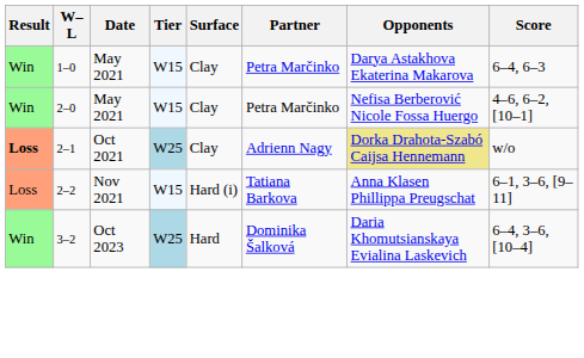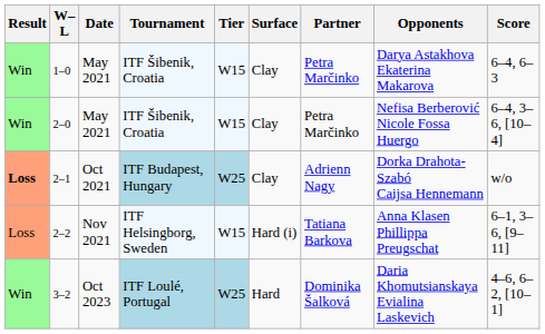 <table class="sortable wikitable">
 <tr>
 <th>Result</th>
 <th class="unsortable">W–L</th>
 <th>Date</th>
+<th>Tournament</th>
 <th>Tier</th>
 <th>Surface</th>
 <th>Partner</th>
 <th>Opponents</th>
 <th class="unsortable">Score</th>
 </tr>
 <tr>
 <td style="background:#98fb98;">Win</td>
 <td><small>1–0</small></td>
 <td>May 2021</td>
+<td style="background:#f0f8ff;">ITF Šibenik, Croatia</td>
 <td style="background:#f0f8ff;">W15</td>
 <td>Clay</td>
 <td> <a href='#'>Petra Marčinko</a></td>
 <td> <a href='#'>Darya Astakhova</a> <br>  <a href='#'>Ekaterina Makarova</a></td>
 <td>6–4, 6–3</td>
 </tr>
 <tr>
 <td style="background:#98fb98;">Win</td>
 <td><small>2–0</small></td>
 <td>May 2021</td>
+<td style="background:#f0f8ff;">ITF Šibenik, Croatia</td>
 <td style="background:#f0f8ff;">W15</td>
 <td>Clay</td>
 <td> Petra Marčinko</td>
 <td> <a href='#'>Nefisa Berberović</a> <br>  <a href='#'>Nicole Fossa Huergo</a></td>
-<td>4–6, 6–2, [10–1]</td>
+<td>6–4, 3–6, [10–4]</td>
 </tr>
 <tr>
 <td bgcolor=ffa07a><strong>Loss</strong></td>
 <td><small>2–1</small></td>
 <td>Oct 2021</td>
+<td style="background:lightblue;">ITF Budapest, Hungary</td>
 <td style="background:lightblue;">W25</td>
 <td>Clay</td>
 <td> <a href='#'>Adrienn Nagy</a></td>
-<td style="background: khaki;"> <a href='#'>Dorka Drahota-Szabó</a> <br>  <a href='#'>Caijsa Hennemann</a></td>
+<td> <a href='#'>Dorka Drahota-Szabó</a> <br>  <a href='#'>Caijsa Hennemann</a></td>
 <td>w/o</td>
 </tr>
 <tr>
 <td bgcolor=ffa07a>Loss</td>
 <td><small>2–2</small></td>
 <td>Nov 2021</td>
+<td style="background:#f0f8ff;">ITF Helsingborg, Sweden</td>
 <td style="background:#f0f8ff;">W15</td>
 <td>Hard (i)</td>
 <td> <a href='#'>Tatiana Barkova</a></td>
 <td> <a href='#'>Anna Klasen</a> <br>  <a href='#'>Phillippa Preugschat</a></td>
 <td>6–1, 3–6, [9–11]</td>
 </tr>
 <tr>
 <td style="background:#98fb98;">Win</td>
 <td><small>3–2</small></td>
 <td>Oct 2023</td>
+<td style="background:lightblue;">ITF Loulé, Portugal</td>
 <td style="background:lightblue;">W25</td>
 <td>Hard</td>
 <td> <a href='#'>Dominika Šalková</a></td>
 <td> <a href='#'>Daria Khomutsianskaya</a> <br>  <a href='#'>Evialina Laskevich</a></td>
-<td>6–4, 3–6, [10–4]</td>
+<td>4–6, 6–2, [10–1]</td>
 </tr>
 </table>
